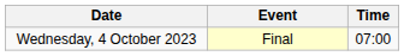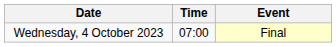 <table class = "wikitable" style="text-align:center;">
 <tr>
 <th width=220>Date</th>
+<th width=50>Time</th>
 <th width=150>Event</th>
-<th width=50>Time</th>
 </tr>
 <tr>
 <td>Wednesday, 4 October 2023</td>
+<td>07:00</td>
 <td bgcolor=ffffcc>Final</td>
-<td>07:00</td>
 </tr>
 </table>
